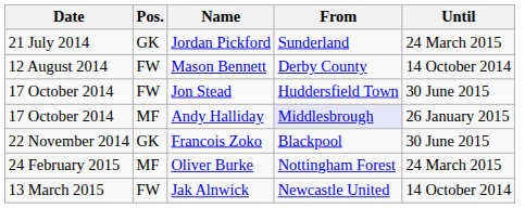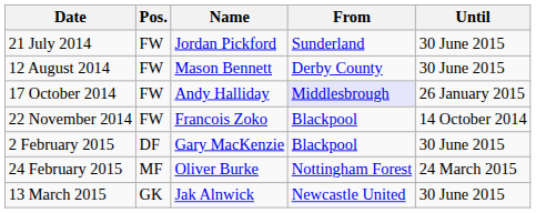 <table class="wikitable">
 <tr>
 <th>Date</th>
 <th>Pos.</th>
 <th>Name</th>
 <th>From</th>
 <th>Until</th>
 </tr>
 <tr>
 <td>21 July 2014</td>
-<td>GK</td>
+<td>FW</td>
 <td> <a href='#'>Jordan Pickford</a></td>
 <td> <a href='#'>Sunderland</a></td>
-<td>24 March 2015</td>
+<td>30 June 2015</td>
 </tr>
 <tr>
 <td>12 August 2014</td>
 <td>FW</td>
 <td> <a href='#'>Mason Bennett</a></td>
 <td> <a href='#'>Derby County</a></td>
-<td>14 October 2014</td>
+<td>30 June 2015</td>
 </tr>
 <tr>
 <td>17 October 2014</td>
 <td>FW</td>
-<td> <a href='#'>Jon Stead</a></td>
-<td> <a href='#'>Huddersfield Town</a></td>
-<td>30 June 2015</td>
-</tr>
-<tr>
-<td>17 October 2014</td>
-<td>MF</td>
 <td> <a href='#'>Andy Halliday</a></td>
 <td style="background: lavender;"> <a href='#'>Middlesbrough</a></td>
 <td>26 January 2015</td>
 </tr>
 <tr>
 <td>22 November 2014</td>
-<td>GK</td>
+<td>FW</td>
 <td> <a href='#'>Francois Zoko</a></td>
+<td> <a href='#'>Blackpool</a></td>
+<td>14 October 2014</td>
+</tr>
+<tr>
+<td>2 February 2015</td>
+<td>DF</td>
+<td> <a href='#'>Gary MacKenzie</a></td>
 <td> <a href='#'>Blackpool</a></td>
 <td>30 June 2015</td>
 </tr>
 <tr>
 <td>24 February 2015</td>
 <td>MF</td>
 <td> <a href='#'>Oliver Burke</a></td>
 <td> <a href='#'>Nottingham Forest</a></td>
 <td>24 March 2015</td>
 </tr>
 <tr>
 <td>13 March 2015</td>
-<td>FW</td>
+<td>GK</td>
 <td> <a href='#'>Jak Alnwick</a></td>
 <td> <a href='#'>Newcastle United</a></td>
-<td>14 October 2014</td>
+<td>30 June 2015</td>
 </tr>
 </table>
